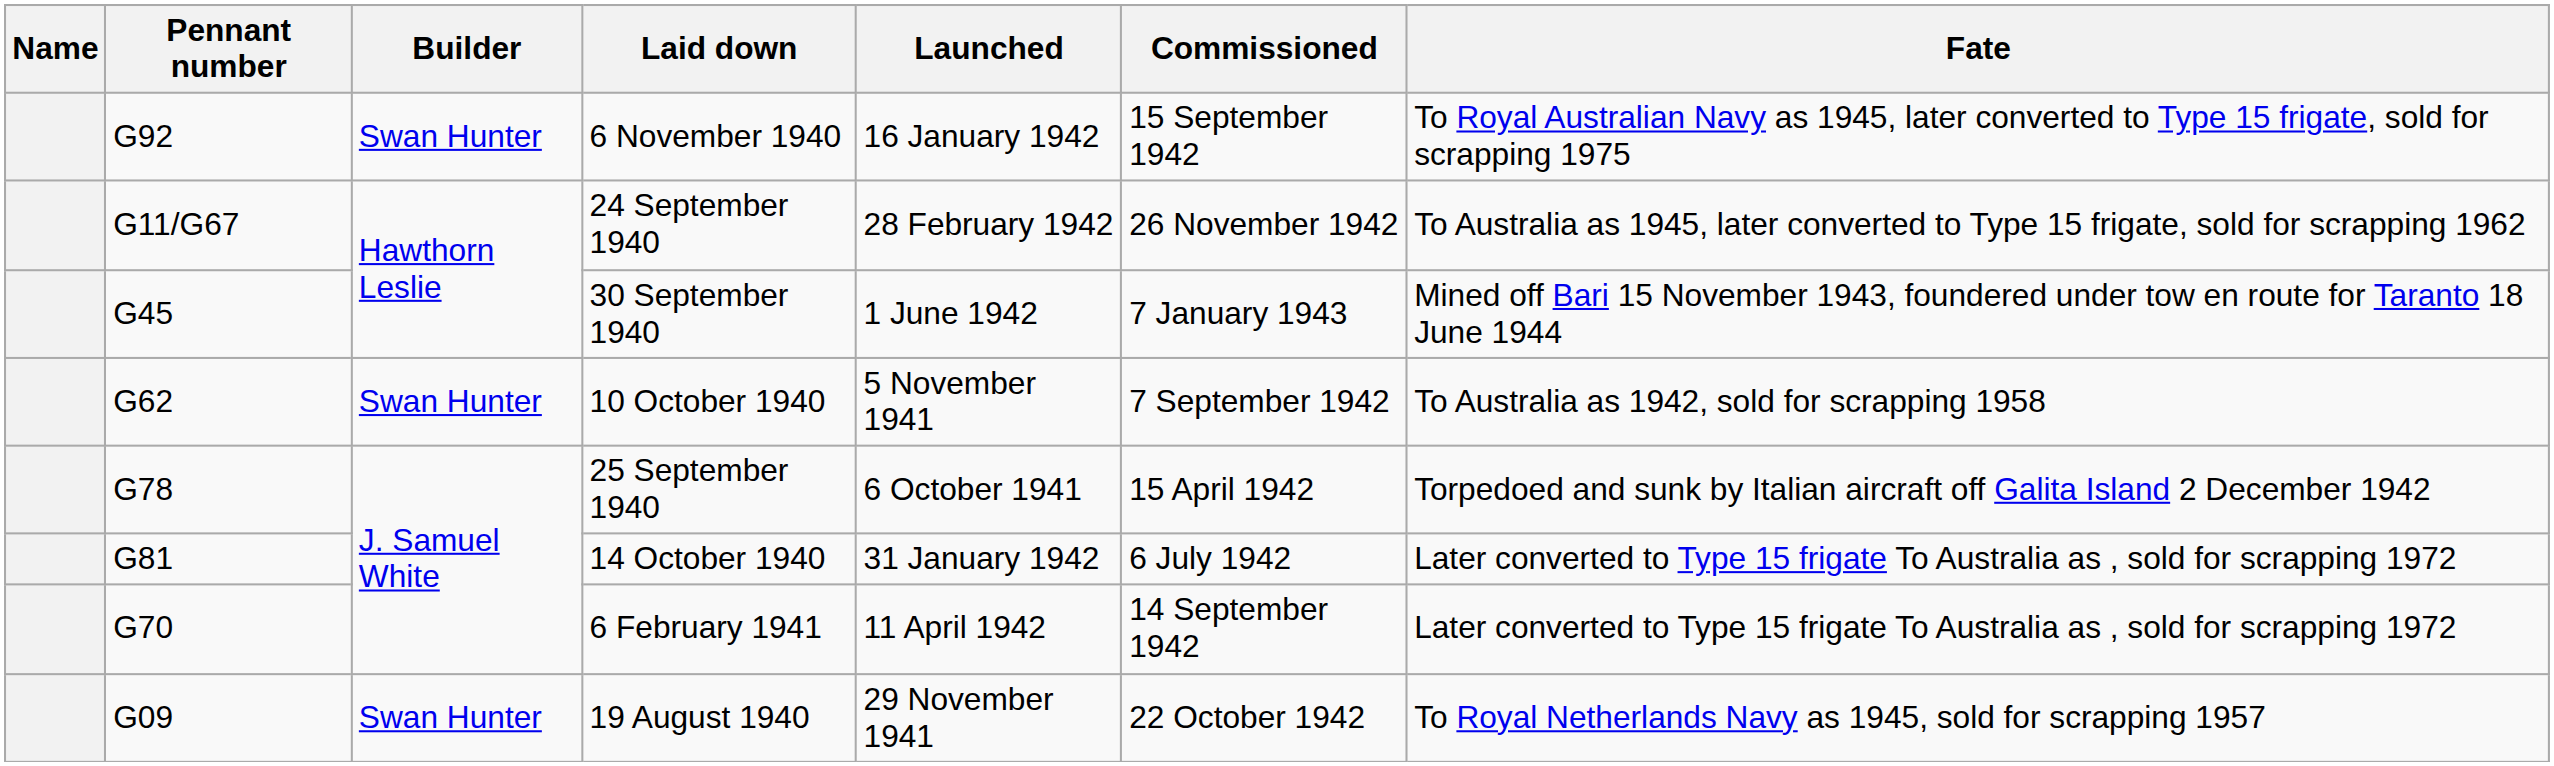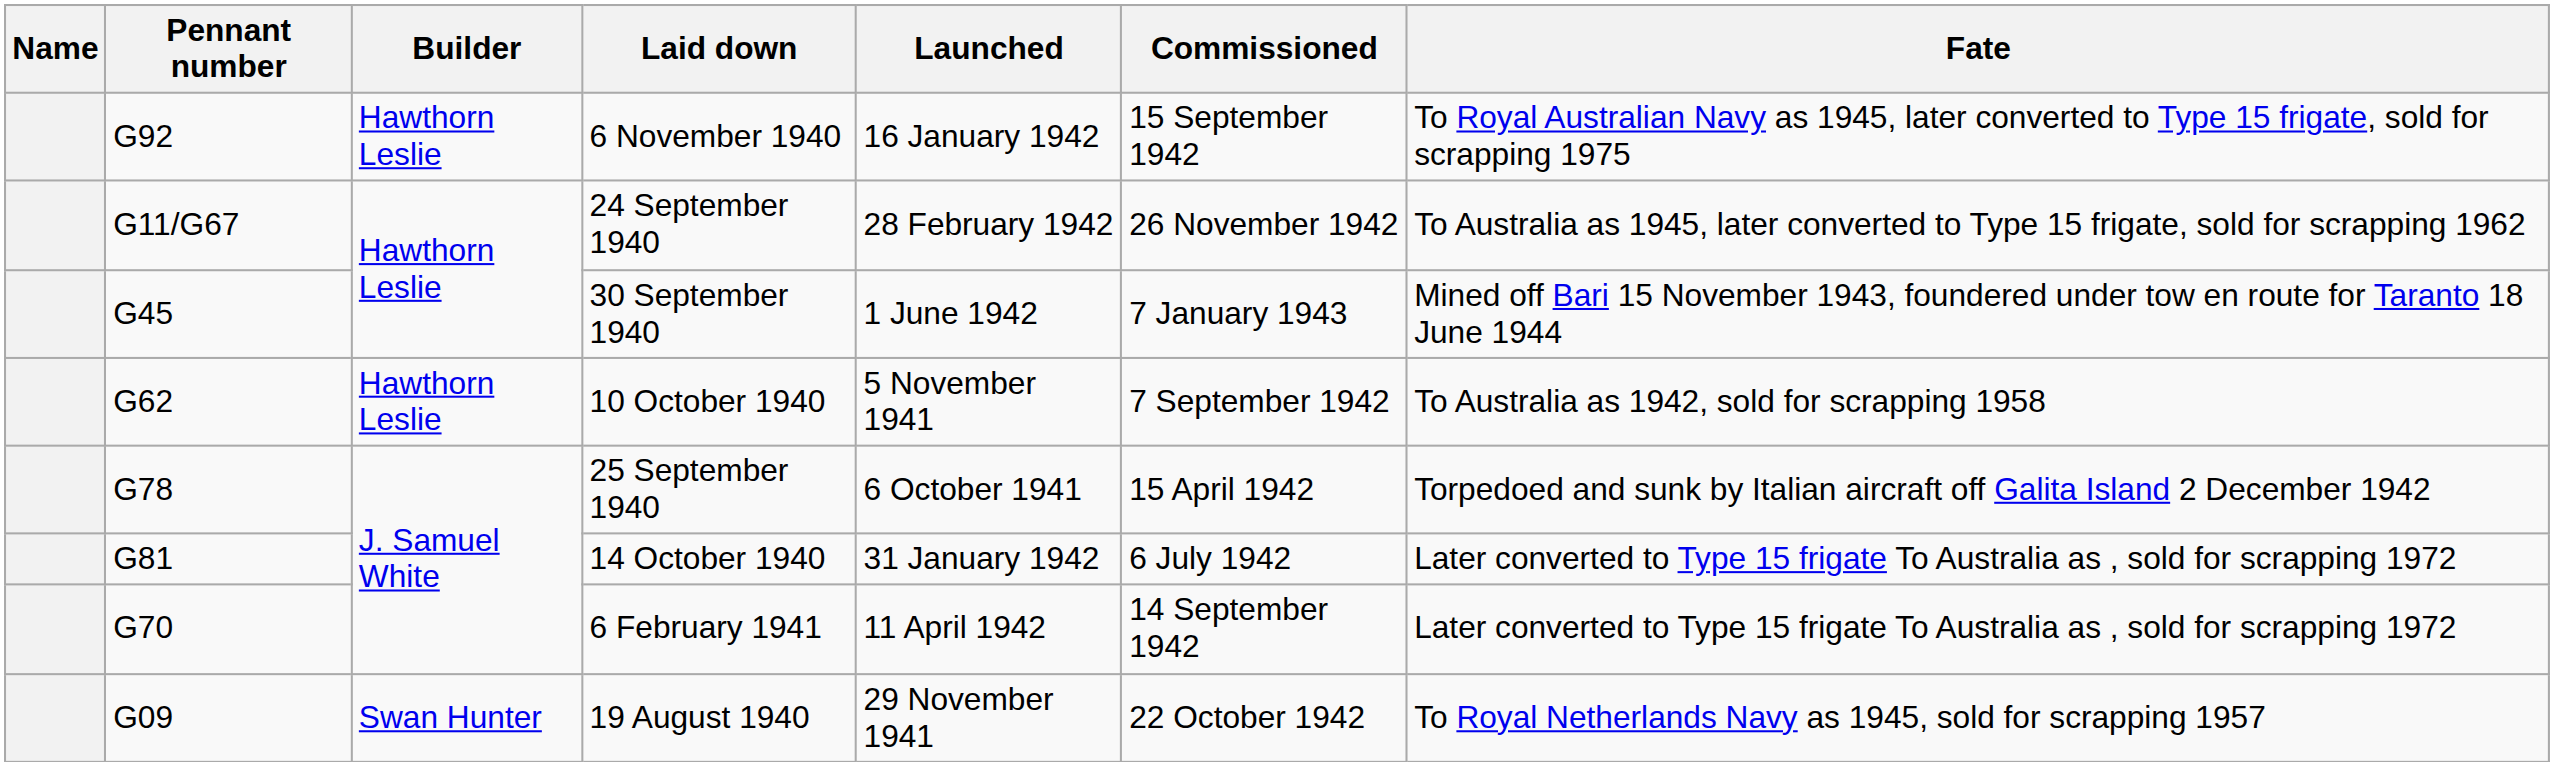 <table class="sortable wikitable plainrowheaders" style="font-size:97%;">
 <tr>
 <th scope="col">Name</th>
 <th scope="col">Pennant number</th>
 <th scope="col">Builder</th>
 <th scope="col">Laid down</th>
 <th scope="col">Launched</th>
 <th scope="col">Commissioned</th>
 <th scope="col">Fate</th>
 </tr>
 <tr>
 <th scope="row"></th>
 <td>G92</td>
-<td><a href='#'>Swan Hunter</a></td>
+<td><a href='#'>Hawthorn Leslie</a></td>
 <td>6 November 1940</td>
 <td>16 January 1942</td>
 <td>15 September 1942</td>
 <td>To <a href='#'>Royal Australian Navy</a> as  1945, later converted to <a href='#'>Type 15 frigate</a>, sold for scrapping 1975</td>
 </tr>
 <tr>
 <th scope="row"></th>
 <td>G11/G67</td>
 <td rowspan="2"><a href='#'>Hawthorn Leslie</a></td>
 <td>24 September 1940</td>
 <td>28 February 1942</td>
 <td>26 November 1942</td>
 <td>To Australia as  1945, later converted to Type 15 frigate, sold for scrapping 1962</td>
 </tr>
 <tr>
 <th scope="row"></th>
 <td>G45</td>
 <td>30 September 1940</td>
 <td>1 June 1942</td>
 <td>7 January 1943</td>
 <td>Mined off <a href='#'>Bari</a> 15 November 1943, foundered under tow en route for <a href='#'>Taranto</a> 18 June 1944</td>
 </tr>
 <tr>
 <th scope="row"></th>
 <td>G62</td>
-<td><a href='#'>Swan Hunter</a></td>
+<td><a href='#'>Hawthorn Leslie</a></td>
 <td>10 October 1940</td>
 <td>5 November 1941</td>
 <td>7 September 1942</td>
 <td>To Australia as  1942, sold for scrapping 1958</td>
 </tr>
 <tr>
 <th scope="row"></th>
 <td>G78</td>
 <td rowspan="3"><a href='#'>J. Samuel White</a></td>
 <td>25 September 1940</td>
 <td>6 October 1941</td>
 <td>15 April 1942</td>
 <td>Torpedoed and sunk by Italian aircraft off <a href='#'>Galita Island</a> 2 December 1942</td>
 </tr>
 <tr>
 <th scope="row"></th>
 <td>G81</td>
 <td>14 October 1940</td>
 <td>31 January 1942</td>
 <td>6 July 1942</td>
 <td>Later converted to <a href='#'>Type 15 frigate</a> To Australia as , sold for scrapping 1972</td>
 </tr>
 <tr>
 <th scope="row"></th>
 <td>G70</td>
 <td>6 February 1941</td>
 <td>11 April 1942</td>
 <td>14 September 1942</td>
 <td>Later converted to Type 15 frigate To Australia as , sold for scrapping 1972</td>
 </tr>
 <tr>
 <th scope="row"></th>
 <td>G09</td>
 <td><a href='#'>Swan Hunter</a></td>
 <td>19 August 1940</td>
 <td>29 November 1941</td>
 <td>22 October 1942</td>
 <td>To <a href='#'>Royal Netherlands Navy</a> as  1945, sold for scrapping 1957</td>
 </tr>
 </table>
